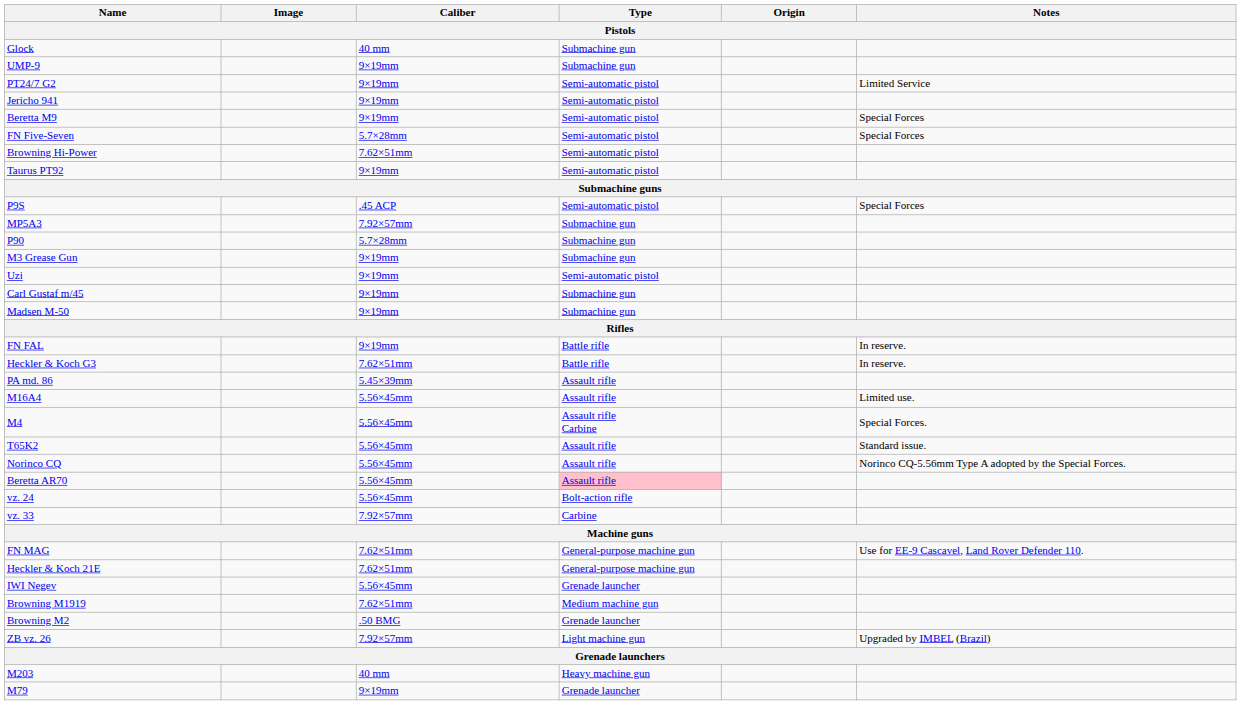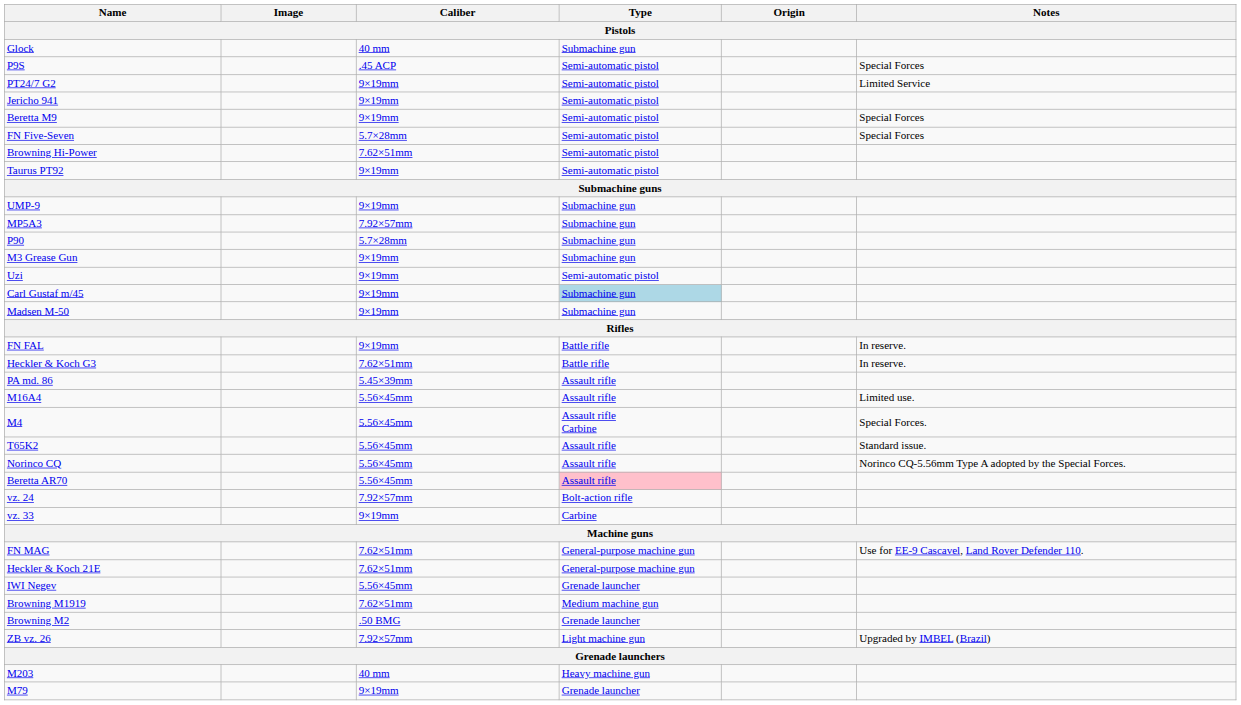 <table class="wikitable" style="width:90%;">
 <tr>
 <th width=16%>Name</th>
 <th width=10%>Image</th>
 <th width=15%>Caliber</th>
 <th width=12%>Type</th>
 <th width=10%>Origin</th>
 <th width=28%>Notes</th>
 </tr>
 <tr>
 <th colspan="6">Pistols</th>
 </tr>
 <tr>
 <td><a href='#'>Glock</a></td>
 <td></td>
 <td><a href='#'>40 mm</a></td>
 <td><a href='#'>Submachine gun</a></td>
 <td></td>
 <td></td>
 </tr>
 <tr>
-<td><a href='#'>UMP-9</a></td>
+<td><a href='#'>P9S</a></td>
 <td></td>
-<td><a href='#'>9×19mm</a></td>
-<td><a href='#'>Submachine gun</a></td>
+<td><a href='#'>.45 ACP</a></td>
+<td><a href='#'>Semi-automatic pistol</a></td>
 <td></td>
-<td></td>
+<td>Special Forces</td>
 </tr>
 <tr>
 <td><a href='#'>PT24/7 G2</a></td>
 <td></td>
 <td><a href='#'>9×19mm</a></td>
 <td><a href='#'>Semi-automatic pistol</a></td>
 <td></td>
 <td>Limited Service</td>
 </tr>
 <tr>
 <td><a href='#'>Jericho 941</a></td>
 <td></td>
 <td><a href='#'>9×19mm</a></td>
 <td><a href='#'>Semi-automatic pistol</a></td>
 <td></td>
 <td></td>
 </tr>
 <tr>
 <td><a href='#'>Beretta M9</a></td>
 <td></td>
 <td><a href='#'>9×19mm</a></td>
 <td><a href='#'>Semi-automatic pistol</a></td>
 <td></td>
 <td>Special Forces</td>
 </tr>
 <tr>
 <td><a href='#'>FN Five-Seven</a></td>
 <td></td>
 <td><a href='#'>5.7×28mm</a></td>
 <td><a href='#'>Semi-automatic pistol</a></td>
 <td></td>
 <td>Special Forces</td>
 </tr>
 <tr>
 <td><a href='#'>Browning Hi-Power</a></td>
 <td></td>
 <td><a href='#'>7.62×51mm</a></td>
 <td><a href='#'>Semi-automatic pistol</a></td>
 <td></td>
 <td></td>
 </tr>
 <tr>
 <td><a href='#'>Taurus PT92</a></td>
 <td></td>
 <td><a href='#'>9×19mm</a></td>
 <td><a href='#'>Semi-automatic pistol</a></td>
 <td></td>
 <td></td>
 </tr>
 <tr>
 <th colspan="6">Submachine guns</th>
 </tr>
 <tr>
-<td><a href='#'>P9S</a></td>
+<td><a href='#'>UMP-9</a></td>
 <td></td>
-<td><a href='#'>.45 ACP</a></td>
-<td><a href='#'>Semi-automatic pistol</a></td>
+<td><a href='#'>9×19mm</a></td>
+<td><a href='#'>Submachine gun</a></td>
 <td></td>
-<td>Special Forces</td>
+<td></td>
 </tr>
 <tr>
 <td><a href='#'>MP5A3</a></td>
 <td></td>
 <td><a href='#'>7.92×57mm</a></td>
 <td><a href='#'>Submachine gun</a></td>
 <td></td>
 <td></td>
 </tr>
 <tr>
 <td><a href='#'>P90</a></td>
 <td></td>
 <td><a href='#'>5.7×28mm</a></td>
 <td><a href='#'>Submachine gun</a></td>
 <td></td>
 <td></td>
 </tr>
 <tr>
 <td><a href='#'>M3 Grease Gun</a></td>
 <td></td>
 <td><a href='#'>9×19mm</a></td>
 <td><a href='#'>Submachine gun</a></td>
 <td></td>
 <td></td>
 </tr>
 <tr>
 <td><a href='#'>Uzi</a></td>
 <td></td>
 <td><a href='#'>9×19mm</a></td>
 <td><a href='#'>Semi-automatic pistol</a></td>
 <td></td>
 <td></td>
 </tr>
 <tr>
 <td><a href='#'>Carl Gustaf m/45</a></td>
 <td></td>
 <td><a href='#'>9×19mm</a></td>
-<td><a href='#'>Submachine gun</a></td>
+<td style="background: lightblue;"><a href='#'>Submachine gun</a></td>
 <td></td>
 <td></td>
 </tr>
 <tr>
 <td><a href='#'>Madsen M-50</a></td>
 <td></td>
 <td><a href='#'>9×19mm</a></td>
 <td><a href='#'>Submachine gun</a></td>
 <td></td>
 <td></td>
 </tr>
 <tr>
 <th colspan="6">Rifles</th>
 </tr>
 <tr>
 <td><a href='#'>FN FAL</a></td>
 <td></td>
 <td><a href='#'>9×19mm</a></td>
 <td><a href='#'>Battle rifle</a></td>
 <td></td>
 <td>In reserve.</td>
 </tr>
 <tr>
 <td><a href='#'>Heckler & Koch G3</a></td>
 <td></td>
 <td><a href='#'>7.62×51mm</a></td>
 <td><a href='#'>Battle rifle</a></td>
 <td></td>
 <td>In reserve.</td>
 </tr>
 <tr>
 <td><a href='#'>PA md. 86</a></td>
 <td></td>
 <td><a href='#'>5.45×39mm</a></td>
 <td><a href='#'>Assault rifle</a></td>
 <td></td>
 <td></td>
 </tr>
 <tr>
 <td><a href='#'>M16A4</a></td>
 <td></td>
 <td><a href='#'>5.56×45mm</a></td>
 <td><a href='#'>Assault rifle</a></td>
 <td></td>
 <td>Limited use.</td>
 </tr>
 <tr>
 <td><a href='#'>M4</a></td>
 <td></td>
 <td><a href='#'>5.56×45mm</a></td>
 <td><a href='#'>Assault rifle</a><br><a href='#'>Carbine</a></td>
 <td></td>
 <td>Special Forces.</td>
 </tr>
 <tr>
 <td><a href='#'>T65K2</a></td>
 <td></td>
 <td><a href='#'>5.56×45mm</a></td>
 <td><a href='#'>Assault rifle</a></td>
 <td></td>
 <td>Standard issue.</td>
 </tr>
 <tr>
 <td><a href='#'>Norinco CQ</a></td>
 <td></td>
 <td><a href='#'>5.56×45mm</a></td>
 <td><a href='#'>Assault rifle</a></td>
 <td></td>
 <td>Norinco CQ-5.56mm Type A adopted by the Special Forces.</td>
 </tr>
 <tr>
 <td><a href='#'>Beretta AR70</a></td>
 <td></td>
 <td><a href='#'>5.56×45mm</a></td>
 <td style="background: pink;"><a href='#'>Assault rifle</a></td>
 <td></td>
 <td></td>
 </tr>
 <tr>
 <td><a href='#'>vz. 24</a></td>
 <td></td>
-<td><a href='#'>5.56×45mm</a></td>
+<td><a href='#'>7.92×57mm</a></td>
 <td><a href='#'>Bolt-action rifle</a></td>
 <td></td>
 <td></td>
 </tr>
 <tr>
 <td><a href='#'>vz. 33</a></td>
 <td></td>
-<td><a href='#'>7.92×57mm</a></td>
+<td><a href='#'>9×19mm</a></td>
 <td><a href='#'>Carbine</a></td>
 <td></td>
 <td></td>
 </tr>
 <tr>
 <th colspan="6">Machine guns</th>
 </tr>
 <tr>
 <td><a href='#'>FN MAG</a></td>
 <td></td>
 <td><a href='#'>7.62×51mm</a></td>
 <td><a href='#'>General-purpose machine gun</a></td>
 <td></td>
 <td>Use for <a href='#'>EE-9 Cascavel</a>, <a href='#'>Land Rover Defender 110</a>.</td>
 </tr>
 <tr>
 <td><a href='#'>Heckler & Koch 21E</a></td>
 <td></td>
 <td><a href='#'>7.62×51mm</a></td>
 <td><a href='#'>General-purpose machine gun</a></td>
 <td></td>
 <td></td>
 </tr>
 <tr>
 <td><a href='#'>IWI Negev</a></td>
 <td></td>
 <td><a href='#'>5.56×45mm</a></td>
 <td><a href='#'>Grenade launcher</a></td>
 <td></td>
 <td></td>
 </tr>
 <tr>
 <td><a href='#'>Browning M1919</a></td>
 <td></td>
 <td><a href='#'>7.62×51mm</a></td>
 <td><a href='#'>Medium machine gun</a></td>
 <td></td>
 <td></td>
 </tr>
 <tr>
 <td><a href='#'>Browning M2</a></td>
 <td></td>
 <td><a href='#'>.50 BMG</a></td>
 <td><a href='#'>Grenade launcher</a></td>
 <td></td>
 <td></td>
 </tr>
 <tr>
 <td><a href='#'>ZB vz. 26</a></td>
 <td></td>
 <td><a href='#'>7.92×57mm</a></td>
 <td><a href='#'>Light machine gun</a></td>
 <td></td>
 <td>Upgraded by <a href='#'>IMBEL</a> (<a href='#'>Brazil</a>)</td>
 </tr>
 <tr>
 <th colspan="6">Grenade launchers</th>
 </tr>
 <tr>
 <td><a href='#'>M203</a></td>
 <td></td>
 <td><a href='#'>40 mm</a></td>
 <td><a href='#'>Heavy machine gun</a></td>
 <td></td>
 <td></td>
 </tr>
 <tr>
 <td><a href='#'>M79</a></td>
 <td></td>
 <td><a href='#'>9×19mm</a></td>
 <td><a href='#'>Grenade launcher</a></td>
 <td></td>
 <td></td>
 </tr>
 </table>
